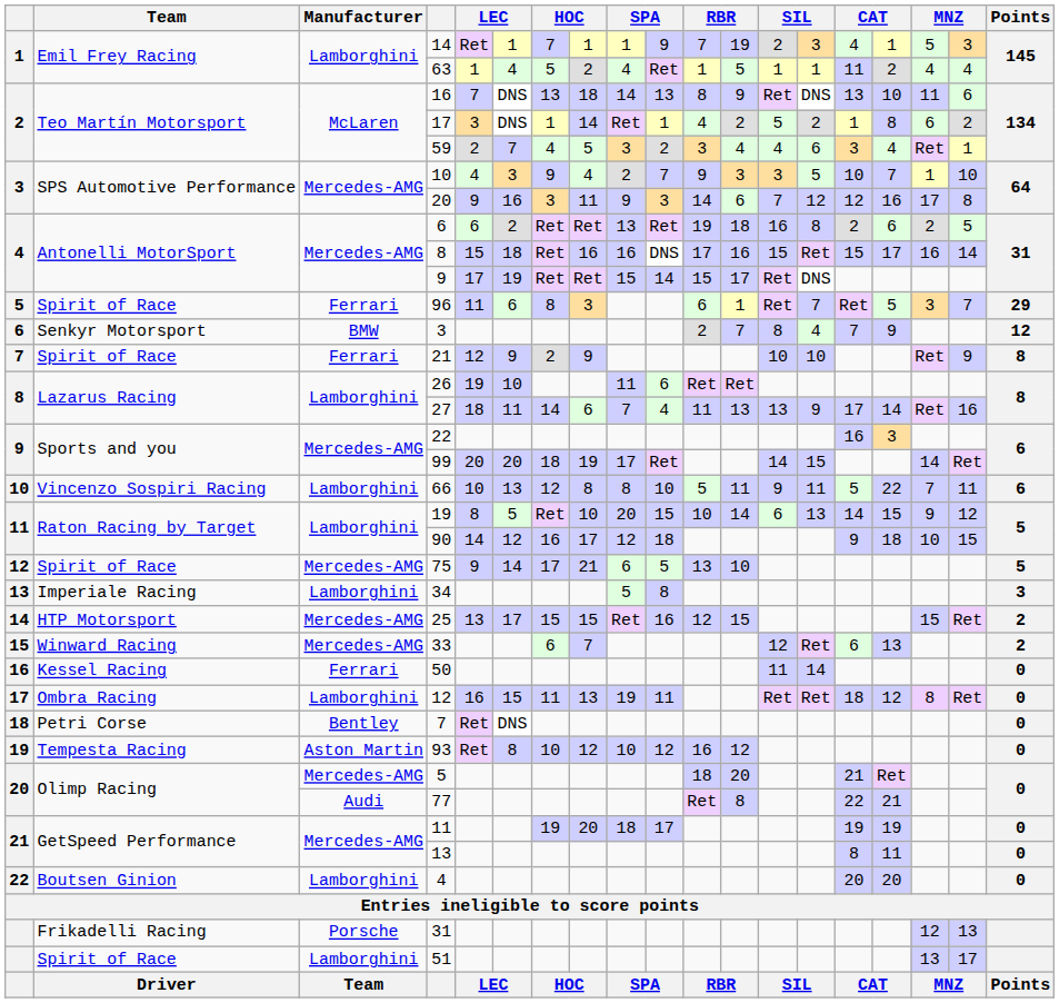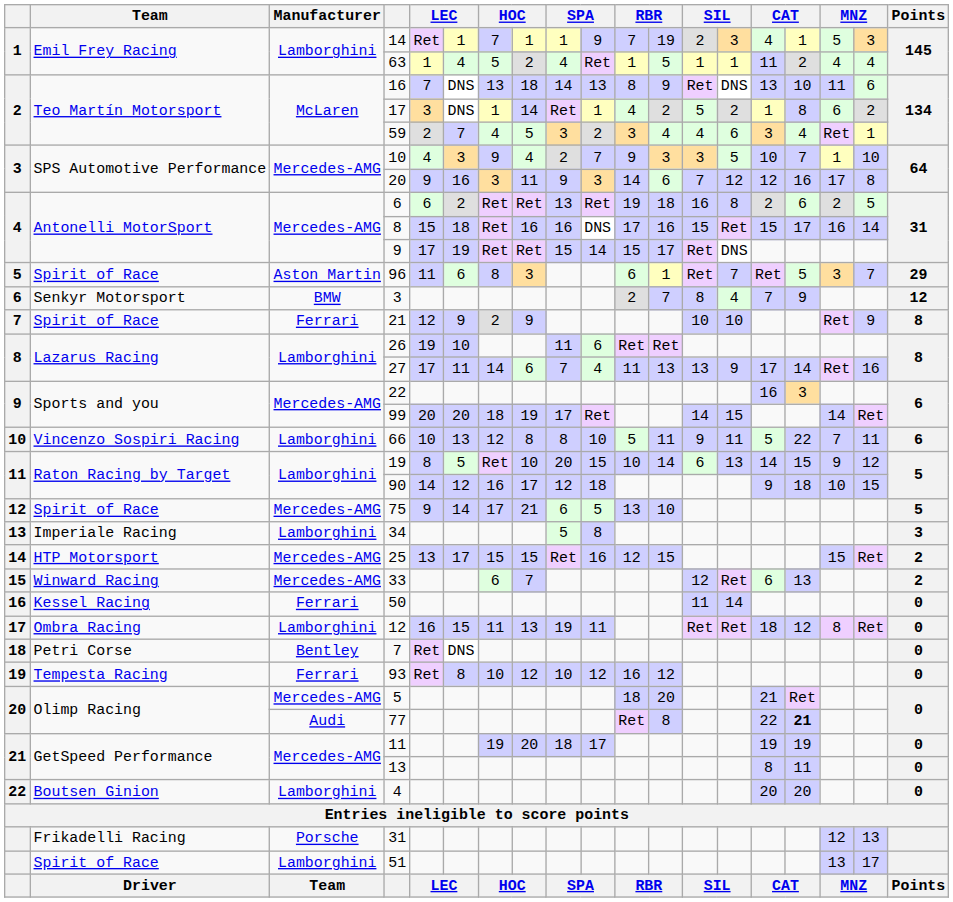 <table class="wikitable" style="font-size:85%; text-align:center">
 <tr>
 <th valign="middle"></th>
 <th valign="middle">Team</th>
 <th>Manufacturer</th>
 <th></th>
 <th colspan="2"><a href='#'>LEC</a><br></th>
 <th colspan="2"><a href='#'>HOC</a><br></th>
 <th colspan="2"><a href='#'>SPA</a><br></th>
 <th colspan="2"><a href='#'>RBR</a><br></th>
 <th colspan="2"><a href='#'>SIL</a><br></th>
 <th colspan="2"><a href='#'>CAT</a><br></th>
 <th colspan="2"><a href='#'>MNZ</a><br></th>
 <th valign="middle">Points</th>
 </tr>
 <tr>
 <th rowspan="2">1</th>
 <td rowspan="2" align="left"> <a href='#'>Emil Frey Racing</a></td>
 <td rowspan="2" align="center"><a href='#'>Lamborghini</a></td>
 <td>14</td>
 <td style="background:#efcfff;">Ret</td>
 <td style="background:#ffffbf;">1</td>
 <td style="background:#cfcfff;">7</td>
 <td style="background:#ffffbf;">1</td>
 <td style="background:#ffffbf;">1</td>
 <td style="background:#cfcfff;">9</td>
 <td style="background:#cfcfff;">7</td>
 <td style="background:#cfcfff;">19</td>
 <td style="background:#dfdfdf;">2</td>
 <td style="background:#ffdf9f;">3</td>
 <td style="background:#dfffdf;">4</td>
 <td style="background:#ffffbf;">1</td>
 <td style="background:#dfffdf;">5</td>
 <td style="background:#ffdf9f;">3</td>
 <th rowspan="2">145</th>
 </tr>
 <tr>
 <td>63</td>
 <td style="background:#ffffbf;">1</td>
 <td style="background:#dfffdf;">4</td>
 <td style="background:#dfffdf;">5</td>
 <td style="background:#dfdfdf;">2</td>
 <td style="background:#dfffdf;">4</td>
 <td style="background:#efcfff;">Ret</td>
 <td style="background:#ffffbf;">1</td>
 <td style="background:#dfffdf;">5</td>
 <td style="background:#ffffbf;">1</td>
 <td style="background:#ffffbf;">1</td>
 <td style="background:#cfcfff;">11</td>
 <td style="background:#dfdfdf;">2</td>
 <td style="background:#dfffdf;">4</td>
 <td style="background:#dfffdf;">4</td>
 </tr>
 <tr>
 <th rowspan="3">2</th>
 <td rowspan="3" align="left"> <a href='#'>Teo Martín Motorsport</a></td>
 <td rowspan="3"><a href='#'>McLaren</a></td>
 <td>16</td>
 <td style="background:#cfcfff;">7</td>
 <td style="background:#ffffff;">DNS</td>
 <td style="background:#cfcfff;">13</td>
 <td style="background:#cfcfff;">18</td>
 <td style="background:#cfcfff;">14</td>
 <td style="background:#cfcfff;">13</td>
 <td style="background:#cfcfff;">8</td>
 <td style="background:#cfcfff;">9</td>
 <td style="background:#efcfff;">Ret</td>
 <td style="background:#ffffff;">DNS</td>
 <td style="background:#cfcfff;">13</td>
 <td style="background:#cfcfff;">10</td>
 <td style="background:#cfcfff;">11</td>
 <td style="background:#dfffdf;">6</td>
 <th rowspan="3">134</th>
 </tr>
 <tr>
 <td>17</td>
 <td style="background:#ffdf9f;">3</td>
 <td style="background:#ffffff;">DNS</td>
 <td style="background:#ffffbf;">1</td>
 <td style="background:#cfcfff;">14</td>
 <td style="background:#efcfff;">Ret</td>
 <td style="background:#ffffbf;">1</td>
 <td style="background:#dfffdf;">4</td>
 <td style="background:#dfdfdf;">2</td>
 <td style="background:#dfffdf;">5</td>
 <td style="background:#dfdfdf;">2</td>
 <td style="background:#ffffbf;">1</td>
 <td style="background:#cfcfff;">8</td>
 <td style="background:#dfffdf;">6</td>
 <td style="background:#dfdfdf;">2</td>
 </tr>
 <tr>
 <td>59</td>
 <td style="background:#dfdfdf;">2</td>
 <td style="background:#cfcfff;">7</td>
 <td style="background:#dfffdf;">4</td>
 <td style="background:#dfffdf;">5</td>
 <td style="background:#ffdf9f;">3</td>
 <td style="background:#dfdfdf;">2</td>
 <td style="background:#ffdf9f;">3</td>
 <td style="background:#dfffdf;">4</td>
 <td style="background:#dfffdf;">4</td>
 <td style="background:#dfffdf;">6</td>
 <td style="background:#ffdf9f;">3</td>
 <td style="background:#dfffdf;">4</td>
 <td style="background:#efcfff;">Ret</td>
 <td style="background:#ffffbf;">1</td>
 </tr>
 <tr>
 <th rowspan="2">3</th>
 <td rowspan="2" align="left"> SPS Automotive Performance</td>
 <td rowspan="2"><a href='#'>Mercedes-AMG</a></td>
 <td>10</td>
 <td style="background:#dfffdf;">4</td>
 <td style="background:#ffdf9f;">3</td>
 <td style="background:#cfcfff;">9</td>
 <td style="background:#dfffdf;">4</td>
 <td style="background:#dfdfdf;">2</td>
 <td style="background:#cfcfff;">7</td>
 <td style="background:#cfcfff;">9</td>
 <td style="background:#ffdf9f;">3</td>
 <td style="background:#ffdf9f;">3</td>
 <td style="background:#dfffdf;">5</td>
 <td style="background:#cfcfff;">10</td>
 <td style="background:#cfcfff;">7</td>
 <td style="background:#ffffbf;">1</td>
 <td style="background:#cfcfff;">10</td>
 <th rowspan="2">64</th>
 </tr>
 <tr>
 <td>20</td>
 <td style="background:#cfcfff;">9</td>
 <td style="background:#cfcfff;">16</td>
 <td style="background:#ffdf9f;">3</td>
 <td style="background:#cfcfff;">11</td>
 <td style="background:#cfcfff;">9</td>
 <td style="background:#ffdf9f;">3</td>
 <td style="background:#cfcfff;">14</td>
 <td style="background:#dfffdf;">6</td>
 <td style="background:#cfcfff;">7</td>
 <td style="background:#cfcfff;">12</td>
 <td style="background:#cfcfff;">12</td>
 <td style="background:#cfcfff;">16</td>
 <td style="background:#cfcfff;">17</td>
 <td style="background:#cfcfff;">8</td>
 </tr>
 <tr>
 <th rowspan="3">4</th>
 <td rowspan="3" align="left"> <a href='#'>Antonelli MotorSport</a></td>
 <td rowspan="3"><a href='#'>Mercedes-AMG</a></td>
 <td>6</td>
 <td style="background:#dfffdf;">6</td>
 <td style="background:#dfdfdf;">2</td>
 <td style="background:#efcfff;">Ret</td>
 <td style="background:#efcfff;">Ret</td>
 <td style="background:#cfcfff;">13</td>
 <td style="background:#efcfff;">Ret</td>
 <td style="background:#cfcfff;">19</td>
 <td style="background:#cfcfff;">18</td>
 <td style="background:#cfcfff;">16</td>
 <td style="background:#cfcfff;">8</td>
 <td style="background:#dfdfdf;">2</td>
 <td style="background:#dfffdf;">6</td>
 <td style="background:#dfdfdf;">2</td>
 <td style="background:#dfffdf;">5</td>
 <th rowspan="3">31</th>
 </tr>
 <tr>
 <td>8</td>
 <td style="background:#cfcfff;">15</td>
 <td style="background:#cfcfff;">18</td>
 <td style="background:#efcfff;">Ret</td>
 <td style="background:#cfcfff;">16</td>
 <td style="background:#cfcfff;">16</td>
 <td style="background:#ffffff;">DNS</td>
 <td style="background:#cfcfff;">17</td>
 <td style="background:#cfcfff;">16</td>
 <td style="background:#cfcfff;">15</td>
 <td style="background:#efcfff;">Ret</td>
 <td style="background:#cfcfff;">15</td>
 <td style="background:#cfcfff;">17</td>
 <td style="background:#cfcfff;">16</td>
 <td style="background:#cfcfff;">14</td>
 </tr>
 <tr>
 <td>9</td>
 <td style="background:#cfcfff;">17</td>
 <td style="background:#cfcfff;">19</td>
 <td style="background:#efcfff;">Ret</td>
 <td style="background:#efcfff;">Ret</td>
 <td style="background:#cfcfff;">15</td>
 <td style="background:#cfcfff;">14</td>
 <td style="background:#cfcfff;">15</td>
 <td style="background:#cfcfff;">17</td>
 <td style="background:#efcfff;">Ret</td>
 <td style="background:#ffffff;">DNS</td>
 <td></td>
 <td></td>
 <td></td>
 <td></td>
 </tr>
 <tr>
 <th>5</th>
 <td align=left> <a href='#'>Spirit of Race</a></td>
-<td><a href='#'>Ferrari</a></td>
+<td><a href='#'>Aston Martin</a></td>
 <td>96</td>
 <td style="background:#cfcfff;">11</td>
 <td style="background:#dfffdf;">6</td>
 <td style="background:#cfcfff;">8</td>
 <td style="background:#ffdf9f;">3</td>
 <td></td>
 <td></td>
 <td style="background:#dfffdf;">6</td>
 <td style="background:#ffffbf;">1</td>
 <td style="background:#efcfff;">Ret</td>
 <td style="background:#cfcfff;">7</td>
 <td style="background:#efcfff;">Ret</td>
 <td style="background:#dfffdf;">5</td>
 <td style="background:#ffdf9f;">3</td>
 <td style="background:#cfcfff;">7</td>
 <th>29</th>
 </tr>
 <tr>
 <th>6</th>
 <td align="left"> Senkyr Motorsport</td>
 <td><a href='#'>BMW</a></td>
 <td>3</td>
 <td></td>
 <td></td>
 <td></td>
 <td></td>
 <td></td>
 <td></td>
 <td style="background:#dfdfdf;">2</td>
 <td style="background:#cfcfff;">7</td>
 <td style="background:#cfcfff;">8</td>
 <td style="background:#dfffdf;">4</td>
 <td style="background:#cfcfff;">7</td>
 <td style="background:#cfcfff;">9</td>
 <td></td>
 <td></td>
 <th>12</th>
 </tr>
 <tr>
 <th>7</th>
 <td align="left"> <a href='#'>Spirit of Race</a></td>
 <td><a href='#'>Ferrari</a></td>
 <td>21</td>
 <td style="background:#cfcfff;">12</td>
 <td style="background:#cfcfff;">9</td>
 <td style="background:#dfdfdf;">2</td>
 <td style="background:#cfcfff;">9</td>
 <td></td>
 <td></td>
 <td></td>
 <td></td>
 <td style="background:#cfcfff;">10</td>
 <td style="background:#cfcfff;">10</td>
 <td></td>
 <td></td>
 <td style="background:#efcfff;">Ret</td>
 <td style="background:#cfcfff;">9</td>
 <th>8</th>
 </tr>
 <tr>
 <th rowspan="2">8</th>
 <td rowspan="2" align="left"> <a href='#'>Lazarus Racing</a></td>
 <td rowspan="2"><a href='#'>Lamborghini</a></td>
 <td>26</td>
 <td style="background:#cfcfff;">19</td>
 <td style="background:#cfcfff;">10</td>
 <td></td>
 <td></td>
 <td style="background:#cfcfff;">11</td>
 <td style="background:#dfffdf;">6</td>
 <td style="background:#efcfff;">Ret</td>
 <td style="background:#efcfff;">Ret</td>
 <td></td>
 <td></td>
 <td></td>
 <td></td>
 <td></td>
 <td></td>
 <th rowspan="2">8</th>
 </tr>
 <tr>
 <td>27</td>
-<td style="background:#cfcfff;">18</td>
+<td style="background:#cfcfff;">17</td>
 <td style="background:#cfcfff;">11</td>
 <td style="background:#cfcfff;">14</td>
 <td style="background:#dfffdf;">6</td>
 <td style="background:#cfcfff;">7</td>
 <td style="background:#dfffdf;">4</td>
 <td style="background:#cfcfff;">11</td>
 <td style="background:#cfcfff;">13</td>
 <td style="background:#cfcfff;">13</td>
 <td style="background:#cfcfff;">9</td>
 <td style="background:#cfcfff;">17</td>
 <td style="background:#cfcfff;">14</td>
 <td style="background:#efcfff;">Ret</td>
 <td style="background:#cfcfff;">16</td>
 </tr>
 <tr>
 <th rowspan="2">9</th>
 <td rowspan="2" align=left> Sports and you</td>
 <td rowspan="2"><a href='#'>Mercedes-AMG</a></td>
 <td>22</td>
 <td></td>
 <td></td>
 <td></td>
 <td></td>
 <td></td>
 <td></td>
 <td></td>
 <td></td>
 <td></td>
 <td></td>
 <td style="background:#cfcfff;">16</td>
 <td style="background:#ffdf9f;">3</td>
 <td></td>
 <td></td>
 <th rowspan="2">6</th>
 </tr>
 <tr>
 <td>99</td>
 <td style="background:#cfcfff;">20</td>
 <td style="background:#cfcfff;">20</td>
 <td style="background:#cfcfff;">18</td>
 <td style="background:#cfcfff;">19</td>
 <td style="background:#cfcfff;">17</td>
 <td style="background:#efcfff;">Ret</td>
 <td></td>
 <td></td>
 <td style="background:#cfcfff;">14</td>
 <td style="background:#cfcfff;">15</td>
 <td></td>
 <td></td>
 <td style="background:#cfcfff;">14</td>
 <td style="background:#efcfff;">Ret</td>
 </tr>
 <tr>
 <th>10</th>
 <td align=left> <a href='#'>Vincenzo Sospiri Racing</a></td>
 <td><a href='#'>Lamborghini</a></td>
 <td>66</td>
 <td style="background:#cfcfff;">10</td>
 <td style="background:#cfcfff;">13</td>
 <td style="background:#cfcfff;">12</td>
 <td style="background:#cfcfff;">8</td>
 <td style="background:#cfcfff;">8</td>
 <td style="background:#cfcfff;">10</td>
 <td style="background:#dfffdf;">5</td>
 <td style="background:#cfcfff;">11</td>
 <td style="background:#cfcfff;">9</td>
 <td style="background:#cfcfff;">11</td>
 <td style="background:#dfffdf;">5</td>
 <td style="background:#cfcfff;">22</td>
 <td style="background:#cfcfff;">7</td>
 <td style="background:#cfcfff;">11</td>
 <th>6</th>
 </tr>
 <tr>
 <th rowspan="2">11</th>
 <td rowspan="2" align="left"> <a href='#'>Raton Racing by Target</a></td>
 <td rowspan="2"><a href='#'>Lamborghini</a></td>
 <td>19</td>
 <td style="background:#cfcfff;">8</td>
 <td style="background:#dfffdf;">5</td>
 <td style="background:#efcfff;">Ret</td>
 <td style="background:#cfcfff;">10</td>
 <td style="background:#cfcfff;">20</td>
 <td style="background:#cfcfff;">15</td>
 <td style="background:#cfcfff;">10</td>
 <td style="background:#cfcfff;">14</td>
 <td style="background:#dfffdf;">6</td>
 <td style="background:#cfcfff;">13</td>
 <td style="background:#cfcfff;">14</td>
 <td style="background:#cfcfff;">15</td>
 <td style="background:#cfcfff;">9</td>
 <td style="background:#cfcfff;">12</td>
 <th rowspan="2">5</th>
 </tr>
 <tr>
 <td>90</td>
 <td style="background:#cfcfff;">14</td>
 <td style="background:#cfcfff;">12</td>
 <td style="background:#cfcfff;">16</td>
 <td style="background:#cfcfff;">17</td>
 <td style="background:#cfcfff;">12</td>
 <td style="background:#cfcfff;">18</td>
 <td></td>
 <td></td>
 <td></td>
 <td></td>
 <td style="background:#cfcfff;">9</td>
 <td style="background:#cfcfff;">18</td>
 <td style="background:#cfcfff;">10</td>
 <td style="background:#cfcfff;">15</td>
 </tr>
 <tr>
 <th>12</th>
 <td align=left> <a href='#'>Spirit of Race</a></td>
 <td><a href='#'>Mercedes-AMG</a></td>
 <td>75</td>
 <td style="background:#cfcfff;">9</td>
 <td style="background:#cfcfff;">14</td>
 <td style="background:#cfcfff;">17</td>
 <td style="background:#cfcfff;">21</td>
 <td style="background:#dfffdf;">6</td>
 <td style="background:#dfffdf;">5</td>
 <td style="background:#cfcfff;">13</td>
 <td style="background:#cfcfff;">10</td>
 <td></td>
 <td></td>
 <td></td>
 <td></td>
 <td></td>
 <td></td>
 <th>5</th>
 </tr>
 <tr>
 <th>13</th>
 <td align="left"> Imperiale Racing</td>
 <td><a href='#'>Lamborghini</a></td>
 <td>34</td>
 <td></td>
 <td></td>
 <td></td>
 <td></td>
 <td style="background:#dfffdf;">5</td>
 <td style="background:#cfcfff;">8</td>
 <td></td>
 <td></td>
 <td></td>
 <td></td>
 <td></td>
 <td></td>
 <td></td>
 <td></td>
 <th>3</th>
 </tr>
 <tr>
 <th>14</th>
 <td align="left"> <a href='#'>HTP Motorsport</a></td>
 <td><a href='#'>Mercedes-AMG</a></td>
 <td>25</td>
 <td style="background:#cfcfff;">13</td>
 <td style="background:#cfcfff;">17</td>
 <td style="background:#cfcfff;">15</td>
 <td style="background:#cfcfff;">15</td>
 <td style="background:#efcfff;">Ret</td>
 <td style="background:#cfcfff;">16</td>
 <td style="background:#cfcfff;">12</td>
 <td style="background:#cfcfff;">15</td>
 <td></td>
 <td></td>
 <td></td>
 <td></td>
 <td style="background:#cfcfff;">15</td>
 <td style="background:#efcfff;">Ret</td>
 <th>2</th>
 </tr>
 <tr>
 <th>15</th>
 <td align="left"> <a href='#'>Winward Racing</a></td>
 <td><a href='#'>Mercedes-AMG</a></td>
 <td>33</td>
 <td></td>
 <td></td>
 <td style="background:#dfffdf;">6</td>
 <td style="background:#cfcfff;">7</td>
 <td></td>
 <td></td>
 <td></td>
 <td></td>
 <td style="background:#cfcfff;">12</td>
 <td style="background:#efcfff;">Ret</td>
 <td style="background:#dfffdf;">6</td>
 <td style="background:#cfcfff;">13</td>
 <td></td>
 <td></td>
 <th>2</th>
 </tr>
 <tr>
 <th>16</th>
 <td align="left"> <a href='#'>Kessel Racing</a></td>
 <td><a href='#'>Ferrari</a></td>
 <td>50</td>
 <td></td>
 <td></td>
 <td></td>
 <td></td>
 <td></td>
 <td></td>
 <td></td>
 <td></td>
 <td style="background:#cfcfff;">11</td>
 <td style="background:#cfcfff;">14</td>
 <td></td>
 <td></td>
 <td></td>
 <td></td>
 <th>0</th>
 </tr>
 <tr>
 <th>17</th>
 <td align="left"> <a href='#'>Ombra Racing</a></td>
 <td><a href='#'>Lamborghini</a></td>
 <td>12</td>
 <td style="background:#cfcfff;">16</td>
 <td style="background:#cfcfff;">15</td>
 <td style="background:#cfcfff;">11</td>
 <td style="background:#cfcfff;">13</td>
 <td style="background:#cfcfff;">19</td>
 <td style="background:#cfcfff;">11</td>
 <td></td>
 <td></td>
 <td style="background:#efcfff;">Ret</td>
 <td style="background:#efcfff;">Ret</td>
 <td style="background:#cfcfff;">18</td>
 <td style="background:#cfcfff;">12</td>
 <td style="background:#efcfff;">8</td>
 <td style="background:#efcfff;">Ret</td>
 <th>0</th>
 </tr>
 <tr>
 <th>18</th>
 <td align="left"> Petri Corse</td>
 <td><a href='#'>Bentley</a></td>
 <td>7</td>
 <td style="background:#efcfff;">Ret</td>
 <td style="background:#ffffff;">DNS</td>
 <td></td>
 <td></td>
 <td></td>
 <td></td>
 <td></td>
 <td></td>
 <td></td>
 <td></td>
 <td></td>
 <td></td>
 <td></td>
 <td></td>
 <th>0</th>
 </tr>
 <tr>
 <th>19</th>
 <td align="left"> <a href='#'>Tempesta Racing</a></td>
-<td><a href='#'>Aston Martin</a></td>
+<td><a href='#'>Ferrari</a></td>
 <td>93</td>
 <td style="background:#efcfff;">Ret</td>
 <td style="background:#cfcfff;">8</td>
 <td style="background:#cfcfff;">10</td>
 <td style="background:#cfcfff;">12</td>
 <td style="background:#cfcfff;">10</td>
 <td style="background:#cfcfff;">12</td>
 <td style="background:#cfcfff;">16</td>
 <td style="background:#cfcfff;">12</td>
 <td></td>
 <td></td>
 <td></td>
 <td></td>
 <td></td>
 <td></td>
 <th>0</th>
 </tr>
 <tr>
 <th rowspan="2">20</th>
 <td rowspan="2" align="left"> Olimp Racing</td>
 <td><a href='#'>Mercedes-AMG</a></td>
 <td>5</td>
 <td></td>
 <td></td>
 <td></td>
 <td></td>
 <td></td>
 <td></td>
 <td style="background:#cfcfff;">18</td>
 <td style="background:#cfcfff;">20</td>
 <td></td>
 <td></td>
 <td style="background:#cfcfff;">21</td>
 <td style="background:#efcfff;">Ret</td>
 <td></td>
 <td></td>
 <th rowspan="2">0</th>
 </tr>
 <tr>
 <td><a href='#'>Audi</a></td>
 <td>77</td>
 <td></td>
 <td></td>
 <td></td>
 <td></td>
 <td></td>
 <td></td>
 <td style="background:#efcfff;">Ret</td>
 <td style="background:#cfcfff;">8</td>
 <td></td>
 <td></td>
 <td style="background:#cfcfff;">22</td>
-<td style="background:#cfcfff;">21</td>
+<td style="background:#cfcfff;"><strong>21</strong></td>
 <td></td>
 <td></td>
 </tr>
 <tr>
 <th rowspan="2">21</th>
 <td rowspan="2" align="left"> GetSpeed Performance</td>
 <td rowspan="2"><a href='#'>Mercedes-AMG</a></td>
 <td>11</td>
 <td></td>
 <td></td>
 <td style="background:#cfcfff;">19</td>
 <td style="background:#cfcfff;">20</td>
 <td style="background:#cfcfff;">18</td>
 <td style="background:#cfcfff;">17</td>
 <td></td>
 <td></td>
 <td></td>
 <td></td>
 <td style="background:#cfcfff;">19</td>
 <td style="background:#cfcfff;">19</td>
 <td></td>
 <td></td>
 <th>0</th>
 </tr>
 <tr>
 <td>13</td>
 <td></td>
 <td></td>
 <td></td>
 <td></td>
 <td></td>
 <td></td>
 <td></td>
 <td></td>
 <td></td>
 <td></td>
 <td style="background:#cfcfff;">8</td>
 <td style="background:#cfcfff;">11</td>
 <td></td>
 <td></td>
 <th>0</th>
 </tr>
 <tr>
 <th>22</th>
 <td align=left> <a href='#'>Boutsen Ginion</a></td>
 <td><a href='#'>Lamborghini</a></td>
 <td>4</td>
 <td></td>
 <td></td>
 <td></td>
 <td></td>
 <td></td>
 <td></td>
 <td></td>
 <td></td>
 <td></td>
 <td></td>
 <td style="background:#cfcfff;">20</td>
 <td style="background:#cfcfff;">20</td>
 <td></td>
 <td></td>
 <th>0</th>
 </tr>
 <tr>
 <th colspan="19">Entries ineligible to score points</th>
 </tr>
 <tr>
 <th></th>
 <td align=left> Frikadelli Racing</td>
 <td><a href='#'>Porsche</a></td>
 <td>31</td>
 <td></td>
 <td></td>
 <td></td>
 <td></td>
 <td></td>
 <td></td>
 <td></td>
 <td></td>
 <td></td>
 <td></td>
 <td></td>
 <td></td>
 <td style="background:#cfcfff;">12</td>
 <td style="background:#cfcfff;">13</td>
 <th></th>
 </tr>
 <tr>
 <th></th>
 <td align=left> <a href='#'>Spirit of Race</a></td>
 <td><a href='#'>Lamborghini</a></td>
 <td>51</td>
 <td></td>
 <td></td>
 <td></td>
 <td></td>
 <td></td>
 <td></td>
 <td></td>
 <td></td>
 <td></td>
 <td></td>
 <td></td>
 <td></td>
 <td style="background:#cfcfff;">13</td>
 <td style="background:#cfcfff;">17</td>
 <th></th>
 </tr>
 <tr>
 <th valign="middle"></th>
 <th valign="middle">Driver</th>
 <th>Team</th>
 <th></th>
 <th colspan="2" style="width: 4em;"><a href='#'>LEC</a><br></th>
 <th colspan="2" style="width: 4em;"><a href='#'>HOC</a><br></th>
 <th colspan="2" style="width: 4em;"><a href='#'>   SPA</a>   <br></th>
 <th colspan="2" style="width: 4em;"><a href='#'>RBR</a><br></th>
 <th colspan="2" style="width: 4em;"><a href='#'>SIL</a><br></th>
 <th colspan="2"><a href='#'>CAT</a><br></th>
 <th colspan="2"><a href='#'>MNZ</a><br></th>
 <th valign="middle">Points</th>
 </tr>
 </table>
